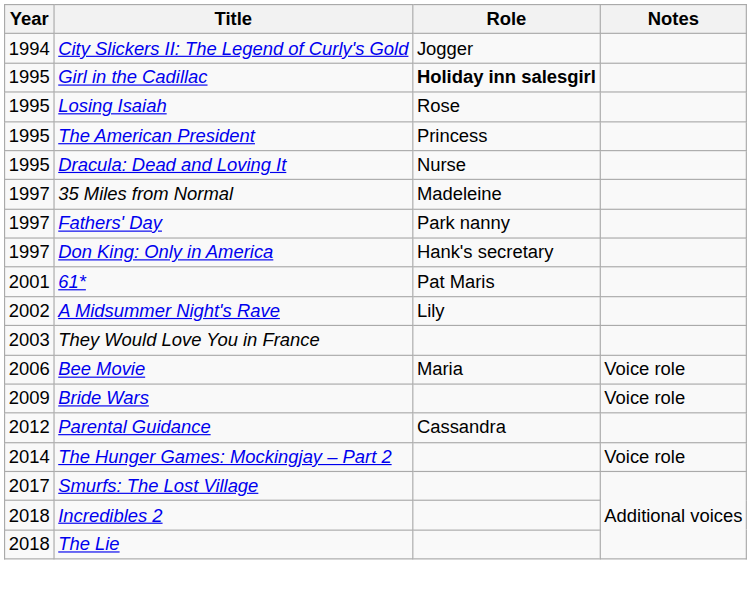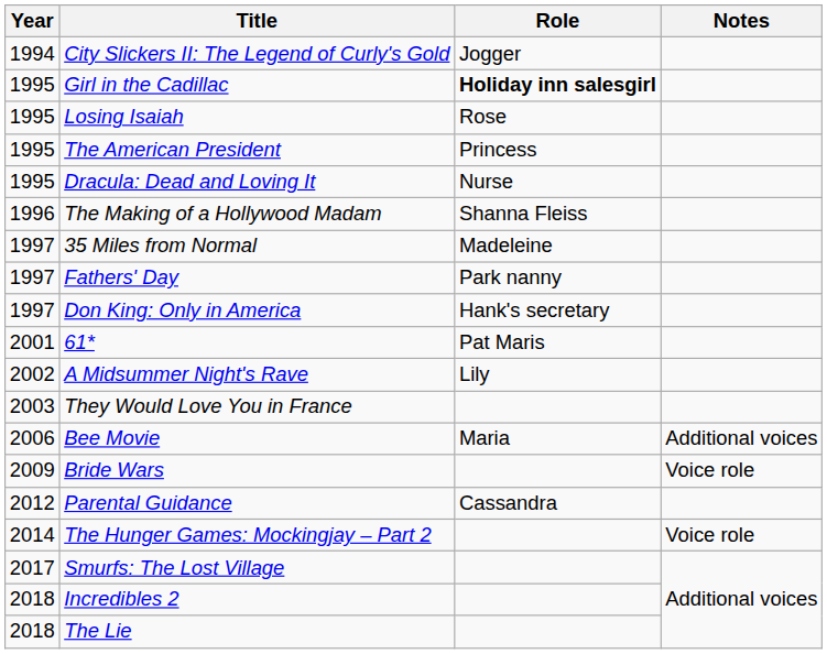 <table class="wikitable sortable">
 <tr>
 <th>Year</th>
 <th>Title</th>
 <th>Role</th>
 <th>Notes</th>
 </tr>
 <tr>
 <td>1994</td>
 <td><em><a href='#'>City Slickers II: The Legend of Curly's Gold</a></em></td>
 <td>Jogger</td>
 <td></td>
 </tr>
 <tr>
 <td>1995</td>
 <td><em><a href='#'>Girl in the Cadillac</a></em></td>
 <td><strong>Holiday inn salesgirl</strong></td>
 <td></td>
 </tr>
 <tr>
 <td>1995</td>
 <td><em><a href='#'>Losing Isaiah</a></em></td>
 <td>Rose</td>
 <td></td>
 </tr>
 <tr>
 <td>1995</td>
 <td><em><a href='#'>The American President</a></em></td>
 <td>Princess</td>
 <td></td>
 </tr>
 <tr>
 <td>1995</td>
 <td><em><a href='#'>Dracula: Dead and Loving It</a></em></td>
 <td>Nurse</td>
+<td></td>
+</tr>
+<tr>
+<td>1996</td>
+<td><em>The Making of a Hollywood Madam</em></td>
+<td>Shanna Fleiss</td>
 <td></td>
 </tr>
 <tr>
 <td>1997</td>
 <td><em>35 Miles from Normal</em></td>
 <td>Madeleine</td>
 <td></td>
 </tr>
 <tr>
 <td>1997</td>
 <td><em><a href='#'>Fathers' Day</a></em></td>
 <td>Park nanny</td>
 <td></td>
 </tr>
 <tr>
 <td>1997</td>
 <td><em><a href='#'>Don King: Only in America</a></em></td>
 <td>Hank's secretary</td>
 <td></td>
 </tr>
 <tr>
 <td>2001</td>
 <td><em><a href='#'>61*</a></em></td>
 <td>Pat Maris</td>
 <td></td>
 </tr>
 <tr>
 <td>2002</td>
 <td><em><a href='#'>A Midsummer Night's Rave</a></em></td>
 <td>Lily</td>
 <td></td>
 </tr>
 <tr>
 <td>2003</td>
 <td><em>They Would Love You in France</em></td>
 <td></td>
 <td></td>
 </tr>
 <tr>
 <td>2006</td>
 <td><em><a href='#'>Bee Movie</a></em></td>
 <td>Maria</td>
-<td>Voice role</td>
+<td>Additional voices</td>
 </tr>
 <tr>
 <td>2009</td>
 <td><em><a href='#'>Bride Wars</a></em></td>
 <td></td>
 <td>Voice role</td>
 </tr>
 <tr>
 <td>2012</td>
 <td><em><a href='#'>Parental Guidance</a></em></td>
 <td>Cassandra</td>
 <td></td>
 </tr>
 <tr>
 <td>2014</td>
 <td><em><a href='#'>The Hunger Games: Mockingjay – Part 2</a></em></td>
 <td></td>
 <td>Voice role</td>
 </tr>
 <tr>
 <td>2017</td>
 <td><em><a href='#'>Smurfs: The Lost Village</a></em></td>
 <td></td>
 <td rowspan="3">Additional voices</td>
 </tr>
 <tr>
 <td>2018</td>
 <td><em><a href='#'>Incredibles 2</a></em></td>
 <td></td>
 </tr>
 <tr>
 <td>2018</td>
 <td><em><a href='#'>The Lie</a></em></td>
 <td></td>
 </tr>
 </table>
